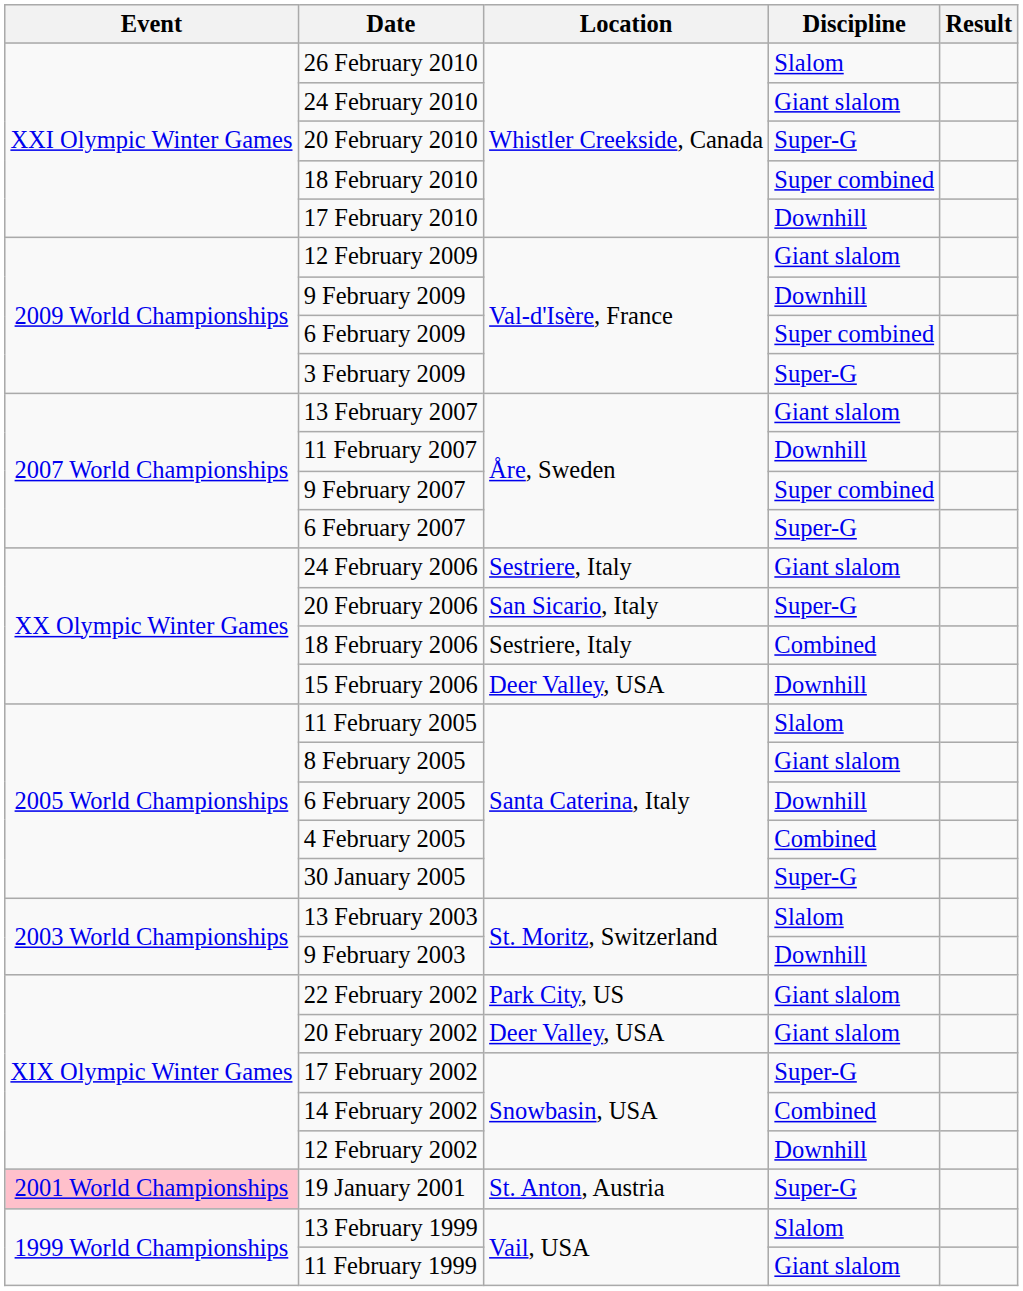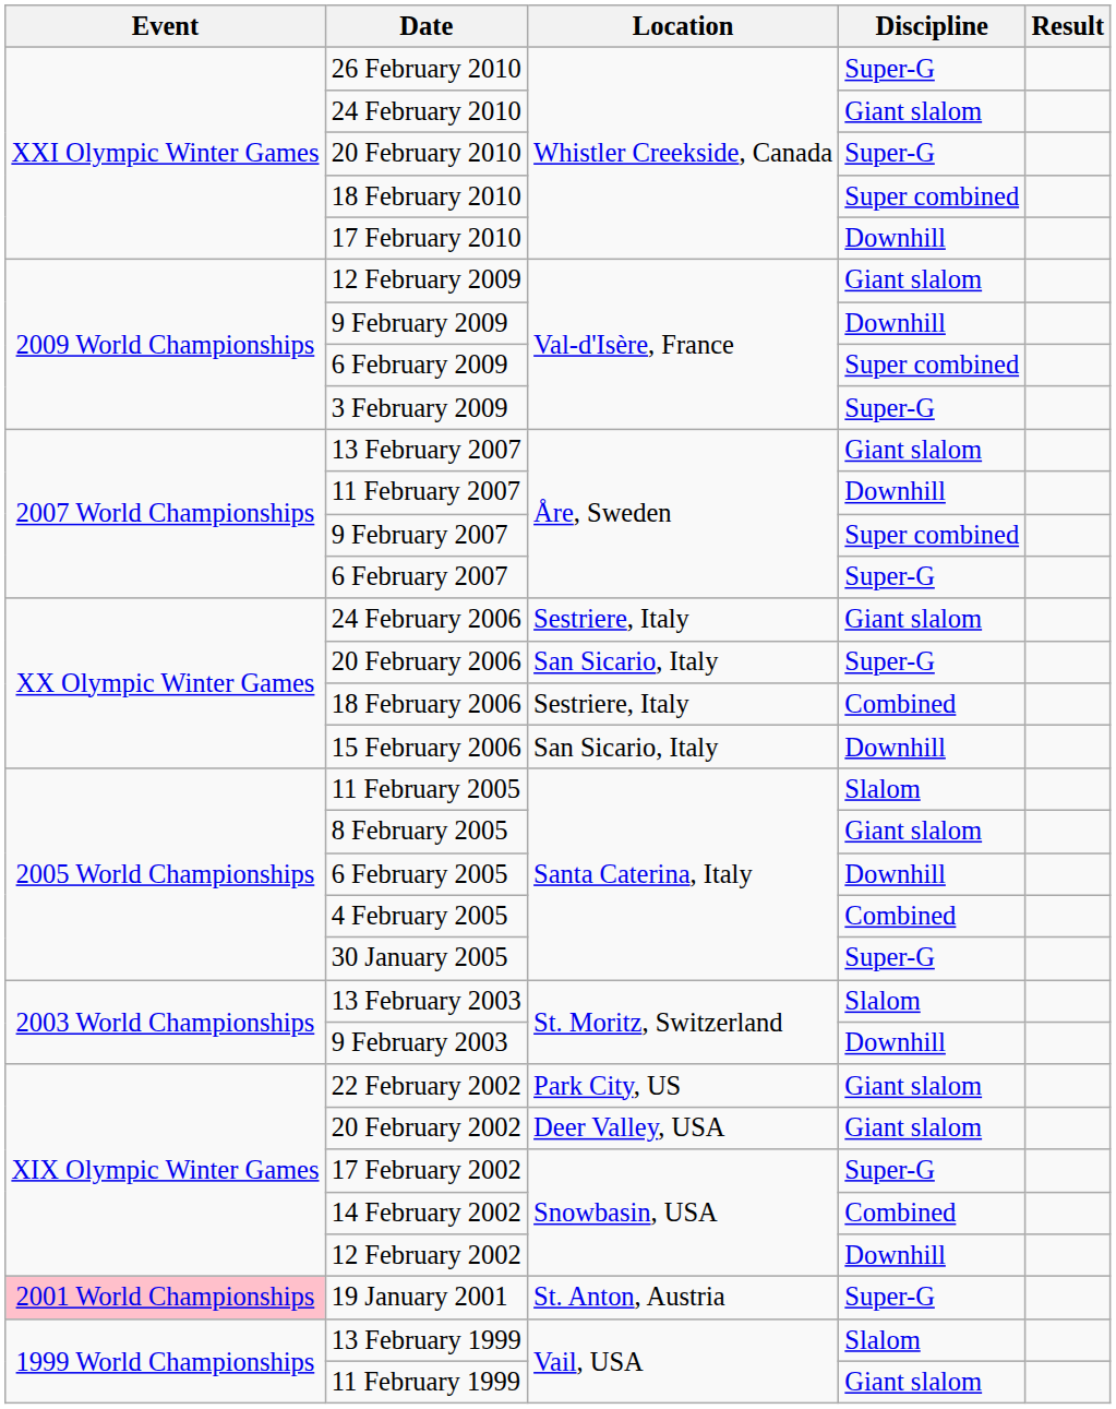 <table class="wikitable">
 <tr>
 <th>Event</th>
 <th>Date</th>
 <th>Location</th>
 <th>Discipline</th>
 <th>Result</th>
 </tr>
 <tr>
 <td rowspan=5 align=center> <a href='#'>XXI Olympic Winter Games</a></td>
 <td>26 February 2010</td>
 <td rowspan=5><a href='#'>Whistler Creekside</a>, Canada</td>
-<td><a href='#'>Slalom</a></td>
+<td><a href='#'>Super-G</a></td>
 <td></td>
 </tr>
 <tr>
 <td>24 February 2010</td>
 <td><a href='#'>Giant slalom</a></td>
 <td></td>
 </tr>
 <tr>
 <td>20 February 2010</td>
 <td><a href='#'>Super-G</a></td>
 <td></td>
 </tr>
 <tr>
 <td>18 February 2010</td>
 <td><a href='#'>Super combined</a></td>
 <td></td>
 </tr>
 <tr>
 <td>17 February 2010</td>
 <td><a href='#'>Downhill</a></td>
 <td></td>
 </tr>
 <tr>
 <td rowspan=4 align=center><a href='#'>2009 World Championships</a></td>
 <td>12 February 2009</td>
 <td rowspan=4><a href='#'>Val-d'Isère</a>, France</td>
 <td><a href='#'>Giant slalom</a></td>
 <td></td>
 </tr>
 <tr>
 <td>9 February 2009</td>
 <td><a href='#'>Downhill</a></td>
 <td></td>
 </tr>
 <tr>
 <td>6 February 2009</td>
 <td><a href='#'>Super combined</a></td>
 <td></td>
 </tr>
 <tr>
 <td>3 February 2009</td>
 <td><a href='#'>Super-G</a></td>
 <td></td>
 </tr>
 <tr>
 <td rowspan=4 align=center><a href='#'>2007 World Championships</a></td>
 <td>13 February 2007</td>
 <td rowspan=4><a href='#'>Åre</a>, Sweden</td>
 <td><a href='#'>Giant slalom</a></td>
 <td></td>
 </tr>
 <tr>
 <td>11 February 2007</td>
 <td><a href='#'>Downhill</a></td>
 <td></td>
 </tr>
 <tr>
 <td>9 February 2007</td>
 <td><a href='#'>Super combined</a></td>
 <td></td>
 </tr>
 <tr>
 <td>6 February 2007</td>
 <td><a href='#'>Super-G</a></td>
 <td></td>
 </tr>
 <tr>
 <td rowspan=4 align=center> <a href='#'>XX Olympic Winter Games</a></td>
 <td>24 February 2006</td>
 <td><a href='#'>Sestriere</a>, Italy</td>
 <td><a href='#'>Giant slalom</a></td>
 <td></td>
 </tr>
 <tr>
 <td>20 February 2006</td>
 <td><a href='#'>San Sicario</a>, Italy</td>
 <td><a href='#'>Super-G</a></td>
 <td></td>
 </tr>
 <tr>
 <td>18 February 2006</td>
 <td>Sestriere, Italy</td>
 <td><a href='#'>Combined</a></td>
 <td></td>
 </tr>
 <tr>
 <td>15 February 2006</td>
-<td><a href='#'>Deer Valley</a>, USA</td>
+<td>San Sicario, Italy</td>
 <td><a href='#'>Downhill</a></td>
 <td></td>
 </tr>
 <tr>
 <td rowspan=5 align=center><a href='#'>2005 World Championships</a></td>
 <td>11 February 2005</td>
 <td rowspan=5><a href='#'>Santa Caterina</a>, Italy</td>
 <td><a href='#'>Slalom</a></td>
 <td></td>
 </tr>
 <tr>
 <td>8 February 2005</td>
 <td><a href='#'>Giant slalom</a></td>
 <td></td>
 </tr>
 <tr>
 <td>6 February 2005</td>
 <td><a href='#'>Downhill</a></td>
 <td></td>
 </tr>
 <tr>
 <td>4 February 2005</td>
 <td><a href='#'>Combined</a></td>
 <td></td>
 </tr>
 <tr>
 <td>30 January 2005</td>
 <td><a href='#'>Super-G</a></td>
 <td></td>
 </tr>
 <tr>
 <td rowspan=2 align=center><a href='#'>2003 World Championships</a></td>
 <td>13 February 2003</td>
 <td rowspan=2><a href='#'>St. Moritz</a>, Switzerland</td>
 <td><a href='#'>Slalom</a></td>
 <td></td>
 </tr>
 <tr>
 <td>9 February 2003</td>
 <td><a href='#'>Downhill</a></td>
 <td></td>
 </tr>
 <tr>
 <td rowspan=5 align=center> <a href='#'>XIX Olympic Winter Games</a></td>
 <td>22 February 2002</td>
 <td><a href='#'>Park City</a>, US</td>
 <td><a href='#'>Giant slalom</a></td>
 <td></td>
 </tr>
 <tr>
 <td>20 February 2002</td>
 <td><a href='#'>Deer Valley</a>, USA</td>
 <td><a href='#'>Giant slalom</a></td>
 <td></td>
 </tr>
 <tr>
 <td>17 February 2002</td>
 <td rowspan=3><a href='#'>Snowbasin</a>, USA</td>
 <td><a href='#'>Super-G</a></td>
 <td></td>
 </tr>
 <tr>
 <td>14 February 2002</td>
 <td><a href='#'>Combined</a></td>
 <td></td>
 </tr>
 <tr>
 <td>12 February 2002</td>
 <td><a href='#'>Downhill</a></td>
 <td></td>
 </tr>
 <tr>
 <td rowspan=1 align=center style="background: pink;"><a href='#'>2001 World Championships</a></td>
 <td>19 January 2001</td>
 <td><a href='#'>St. Anton</a>, Austria</td>
 <td><a href='#'>Super-G</a></td>
 <td></td>
 </tr>
 <tr>
 <td rowspan=2 align=center><a href='#'>1999 World Championships</a></td>
 <td>13 February 1999</td>
 <td rowspan=2><a href='#'>Vail</a>, USA</td>
 <td><a href='#'>Slalom</a></td>
 <td></td>
 </tr>
 <tr>
 <td>11 February 1999</td>
 <td><a href='#'>Giant slalom</a></td>
 <td></td>
 </tr>
 </table>
